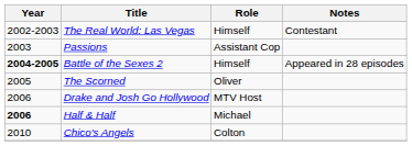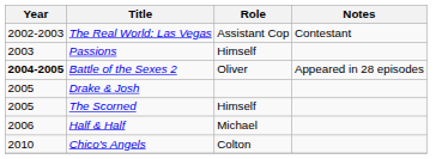 <table class="wikitable sortable">
 <tr>
 <th>Year</th>
 <th>Title</th>
 <th>Role</th>
 <th class="unsortable">Notes</th>
 </tr>
 <tr>
 <td>2002-2003</td>
 <td><em><a href='#'>The Real World: Las Vegas</a></em></td>
-<td>Himself</td>
+<td>Assistant Cop</td>
 <td>Contestant</td>
 </tr>
 <tr>
 <td>2003</td>
 <td><em><a href='#'>Passions</a></em></td>
-<td>Assistant Cop</td>
+<td>Himself</td>
 <td></td>
 </tr>
 <tr>
 <td><strong>2004-2005</strong></td>
 <td><em><a href='#'>Battle of the Sexes 2</a></em></td>
-<td>Himself</td>
+<td>Oliver</td>
 <td>Appeared in 28 episodes</td>
 </tr>
 <tr>
 <td>2005</td>
+<td><em><a href='#'>Drake & Josh</a></em></td>
+<td></td>
+<td></td>
+</tr>
+<tr>
+<td>2005</td>
 <td><em><a href='#'>The Scorned</a></em></td>
-<td>Oliver</td>
+<td>Himself</td>
 <td></td>
 </tr>
 <tr>
 <td>2006</td>
-<td><em><a href='#'>Drake and Josh Go Hollywood</a></em></td>
-<td>MTV Host</td>
-<td></td>
-</tr>
-<tr>
-<td><strong>2006</strong></td>
 <td><em><a href='#'>Half & Half</a></em></td>
 <td>Michael</td>
 <td></td>
 </tr>
 <tr>
 <td>2010</td>
 <td><em><a href='#'>Chico's Angels</a></em></td>
 <td>Colton</td>
 <td></td>
 </tr>
 <tr>
 </tr>
 </table>
